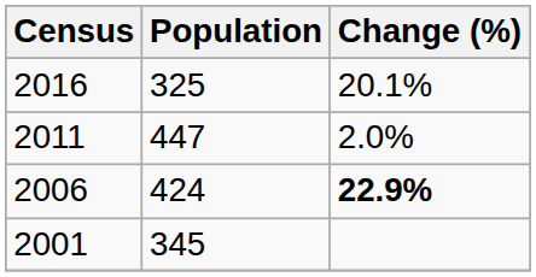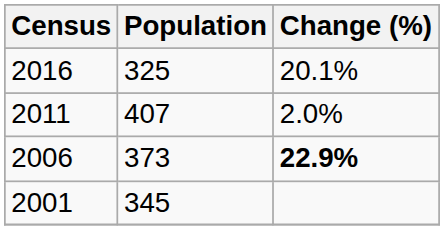 <table class="wikitable">
 <tr>
 <th>Census</th>
 <th>Population</th>
 <th>Change (%)</th>
 </tr>
 <tr>
 <td>2016</td>
 <td>325</td>
 <td>20.1%</td>
 </tr>
 <tr>
 <td>2011</td>
-<td>447</td>
+<td>407</td>
 <td>2.0%</td>
 </tr>
 <tr>
 <td>2006</td>
-<td>424</td>
+<td>373</td>
 <td><strong>22.9%</strong></td>
 </tr>
 <tr>
 <td>2001</td>
 <td>345</td>
 <td></td>
 </tr>
 <tr>
 </tr>
 </table>
